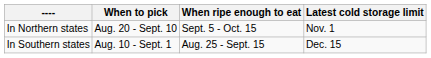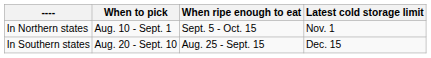 <table class="wikitable">
 <tr>
 <th>----</th>
 <th>When to pick</th>
 <th>When ripe enough to eat</th>
 <th>Latest cold storage limit</th>
 </tr>
 <tr>
 <td>In Northern states</td>
-<td>Aug. 20 - Sept. 10</td>
+<td>Aug. 10 - Sept. 1</td>
 <td>Sept. 5 - Oct. 15</td>
 <td>Nov. 1</td>
 </tr>
 <tr>
 <td>In Southern states</td>
-<td>Aug. 10 - Sept. 1</td>
+<td>Aug. 20 - Sept. 10</td>
 <td>Aug. 25 - Sept. 15</td>
 <td>Dec. 15</td>
 </tr>
 </table>
